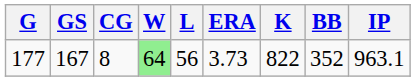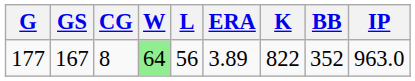 <table class="wikitable" style="margin:auto">
 <tr>
 <th><a href='#'>G</a></th>
 <th><a href='#'>GS</a></th>
 <th><a href='#'>CG</a></th>
 <th><a href='#'>W</a></th>
 <th><a href='#'>L</a></th>
 <th><a href='#'>ERA</a></th>
 <th><a href='#'>K</a></th>
 <th><a href='#'>BB</a></th>
 <th><a href='#'>IP</a></th>
 </tr>
 <tr>
 <td>177</td>
 <td>167</td>
 <td>8</td>
 <td style="background: lightgreen;">64</td>
 <td>56</td>
-<td>3.73</td>
+<td>3.89</td>
 <td>822</td>
 <td>352</td>
-<td>963.1</td>
+<td>963.0</td>
 </tr>
 </table>
